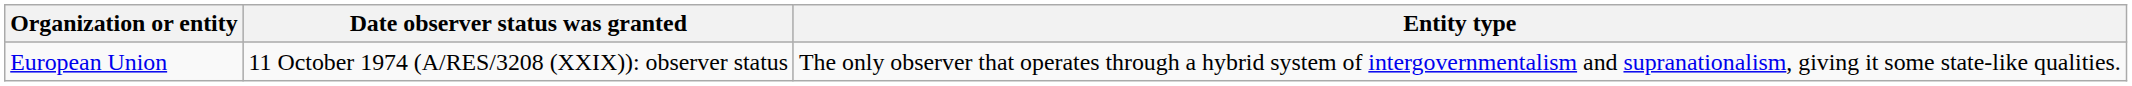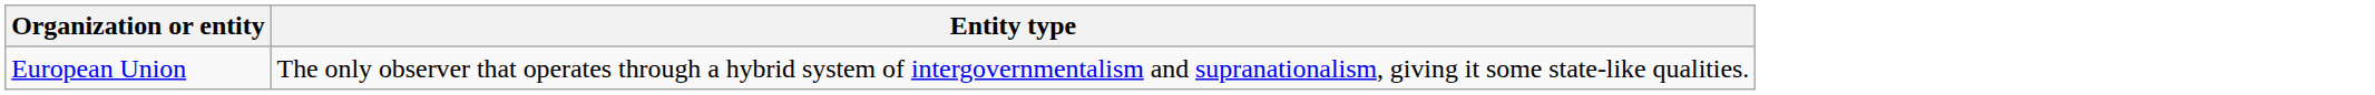 <table class="wikitable">
 <tr>
 <th>Organization or entity</th>
-<th>Date observer status was granted</th>
 <th>Entity type</th>
 </tr>
 <tr>
 <td valign=top> <a href='#'>European Union</a></td>
-<td valign=top>11 October 1974 (A/RES/3208 (XXIX)): observer status<br> </td>
 <td valign=top>The only observer that operates through a hybrid system of <a href='#'>intergovernmentalism</a> and <a href='#'>supranationalism</a>, giving it some state-like qualities.</td>
 </tr>
 </table>
